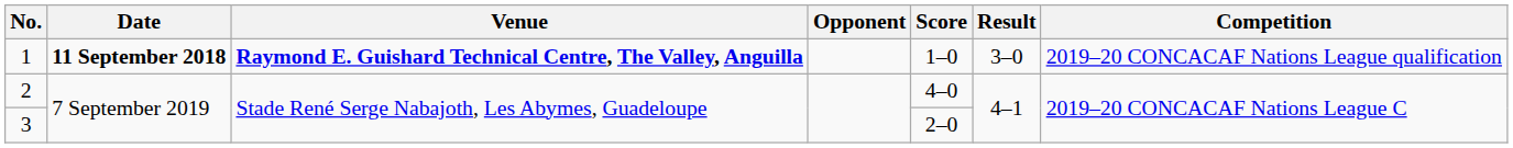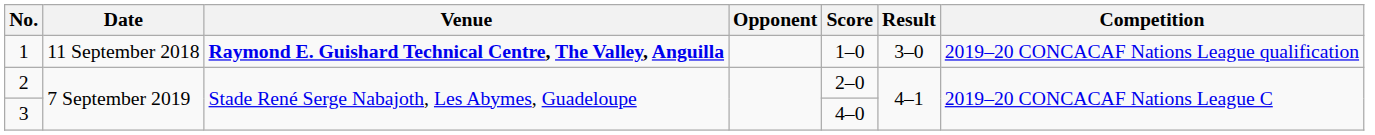 <table class="wikitable sortable">
 <tr>
 <th scope="col">No.</th>
 <th scope="col">Date</th>
 <th scope="col">Venue</th>
 <th scope="col">Opponent</th>
 <th scope="col">Score</th>
 <th scope="col">Result</th>
 <th scope="col">Competition</th>
 </tr>
 <tr>
 <td align="center">1</td>
-<td><strong>11 September 2018</strong></td>
+<td>11 September 2018</td>
 <td><strong><a href='#'>Raymond E. Guishard Technical Centre</a>, <a href='#'>The Valley</a>, <a href='#'>Anguilla</a></strong></td>
 <td></td>
 <td align="center">1–0</td>
 <td align="center">3–0</td>
 <td><a href='#'>2019–20 CONCACAF Nations League qualification</a></td>
 </tr>
 <tr>
 <td align="center">2</td>
 <td rowspan="2">7 September 2019</td>
 <td rowspan="2"><a href='#'>Stade René Serge Nabajoth</a>, <a href='#'>Les Abymes</a>, <a href='#'>Guadeloupe</a></td>
 <td rowspan="2"></td>
-<td align="center">4–0</td>
+<td align="center">2–0</td>
 <td rowspan="2" style="text-align:center">4–1</td>
 <td rowspan="2"><a href='#'>2019–20 CONCACAF Nations League C</a></td>
 </tr>
 <tr>
 <td align="center">3</td>
-<td align="center">2–0</td>
+<td align="center">4–0</td>
 </tr>
 </table>
